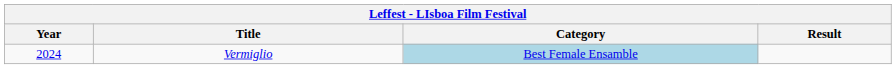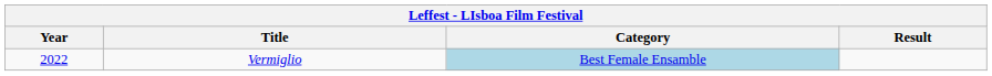 <table width="90%" class="wikitable">
 <tr>
 <th colspan="4" align="center"><a href='#'>Leffest - LIsboa Film Festival</a></th>
 </tr>
 <tr>
 <th width="10%">Year</th>
 <th width="35%">Title</th>
 <th width="40%">Category</th>
 <th width="15%">Result</th>
 </tr>
 <tr>
-<td align="center"><a href='#'>2024</a></td>
+<td align="center"><a href='#'>2022</a></td>
 <td align="center"><a href='#'><em>Vermiglio</em></a></td>
 <td align="center" style="background: lightblue;"><a href='#'>Best Female Ensamble</a></td>
 <td></td>
 </tr>
 </table>
